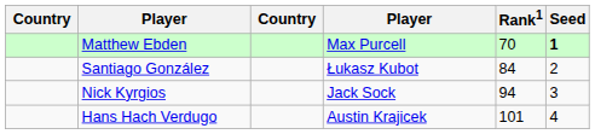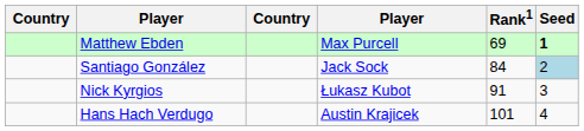 <table class="sortable wikitable">
 <tr>
 <th width="70">Country</th>
 <th width="175">Player</th>
 <th width="70">Country</th>
 <th width="175">Player</th>
 <th>Rank<sup>1</sup></th>
 <th>Seed</th>
 </tr>
 <tr bgcolor=#cfc>
 <td></td>
 <td><a href='#'>Matthew Ebden</a></td>
 <td></td>
 <td><a href='#'>Max Purcell</a></td>
-<td>70</td>
+<td>69</td>
 <td><strong>1</strong></td>
 </tr>
 <tr>
 <td></td>
 <td><a href='#'>Santiago González</a></td>
 <td></td>
-<td><a href='#'>Łukasz Kubot</a></td>
+<td><a href='#'>Jack Sock</a></td>
 <td>84</td>
-<td>2</td>
+<td style="background: lightblue;">2</td>
 </tr>
 <tr>
 <td></td>
 <td><a href='#'>Nick Kyrgios</a></td>
 <td></td>
-<td><a href='#'>Jack Sock</a></td>
-<td>94</td>
+<td><a href='#'>Łukasz Kubot</a></td>
+<td>91</td>
 <td>3</td>
 </tr>
 <tr>
 <td></td>
 <td><a href='#'>Hans Hach Verdugo</a></td>
 <td></td>
 <td><a href='#'>Austin Krajicek</a></td>
 <td>101</td>
 <td>4</td>
 </tr>
 </table>
